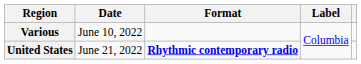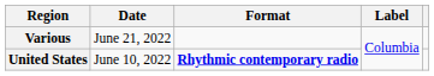 <table class="wikitable plainrowheaders">
 <tr>
 <th scope="col">Region</th>
 <th scope="col">Date</th>
 <th scope="col">Format</th>
 <th scope="col">Label</th>
 <th scope="col"></th>
 </tr>
 <tr>
 <th scope="row">Various</th>
-<td>June 10, 2022</td>
+<td>June 21, 2022</td>
 <td></td>
 <td rowspan="2"><a href='#'>Columbia</a></td>
 <td></td>
 </tr>
 <tr>
 <th scope="row">United States</th>
-<td>June 21, 2022</td>
+<td>June 10, 2022</td>
 <td><strong><a href='#'>Rhythmic contemporary radio</a></strong></td>
 <td></td>
 </tr>
 </table>
